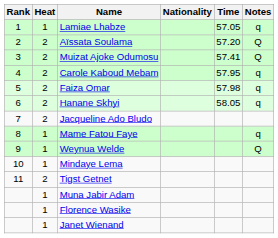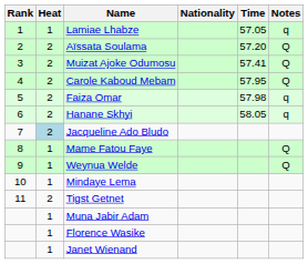 <table class="wikitable sortable" style="text-align:center">
 <tr>
 <th>Rank</th>
 <th>Heat</th>
 <th>Name</th>
 <th>Nationality</th>
 <th>Time</th>
 <th>Notes</th>
 </tr>
 <tr bgcolor=ccffcc>
 <td>1</td>
 <td>1</td>
 <td align=left><a href='#'>Lamiae Lhabze</a></td>
 <td align=left></td>
 <td>57.05</td>
 <td>q</td>
 </tr>
 <tr bgcolor=ccffcc>
 <td>2</td>
 <td>2</td>
 <td align=left><a href='#'>Aïssata Soulama</a></td>
 <td align=left></td>
 <td>57.20</td>
 <td>Q</td>
 </tr>
 <tr bgcolor=ccffcc>
 <td>3</td>
 <td>2</td>
 <td align=left><a href='#'>Muizat Ajoke Odumosu</a></td>
 <td align=left></td>
 <td>57.41</td>
 <td>Q</td>
 </tr>
 <tr bgcolor=ccffcc>
 <td>4</td>
 <td>2</td>
 <td align=left><a href='#'>Carole Kaboud Mebam</a></td>
 <td align=left></td>
 <td>57.95</td>
-<td>q</td>
+<td>Q</td>
 </tr>
 <tr bgcolor=ddffdd>
 <td>5</td>
 <td>2</td>
 <td align=left><a href='#'>Faiza Omar</a></td>
 <td align=left></td>
 <td>57.98</td>
 <td>q</td>
 </tr>
 <tr bgcolor=ddffdd>
 <td>6</td>
 <td>2</td>
 <td align=left><a href='#'>Hanane Skhyi</a></td>
 <td align=left></td>
 <td>58.05</td>
 <td>q</td>
 </tr>
 <tr>
 <td>7</td>
-<td>2</td>
+<td style="background: lightblue;">2</td>
 <td align=left><a href='#'>Jacqueline Ado Bludo</a></td>
 <td align=left></td>
 <td></td>
 <td></td>
 </tr>
 <tr bgcolor=ccffcc>
 <td>8</td>
 <td>1</td>
 <td align=left><a href='#'>Mame Fatou Faye</a></td>
 <td align=left></td>
 <td></td>
-<td>q</td>
+<td>Q</td>
 </tr>
 <tr bgcolor=ccffcc>
 <td>9</td>
 <td>1</td>
 <td align=left><a href='#'>Weynua Welde</a></td>
 <td align=left></td>
 <td></td>
 <td>Q</td>
 </tr>
 <tr>
 <td>10</td>
 <td>1</td>
 <td align=left><a href='#'>Mindaye Lema</a></td>
 <td align=left></td>
 <td></td>
 <td></td>
 </tr>
 <tr>
 <td>11</td>
 <td>2</td>
 <td align=left><a href='#'>Tigst Getnet</a></td>
 <td align=left></td>
 <td></td>
 <td></td>
 </tr>
 <tr>
 <td></td>
 <td>1</td>
 <td align=left><a href='#'>Muna Jabir Adam</a></td>
 <td align=left></td>
 <td></td>
 <td></td>
 </tr>
 <tr>
 <td></td>
 <td>1</td>
 <td align=left><a href='#'>Florence Wasike</a></td>
 <td align=left></td>
 <td></td>
 <td></td>
 </tr>
 <tr>
 <td></td>
 <td>1</td>
 <td align=left><a href='#'>Janet Wienand</a></td>
 <td align=left></td>
 <td></td>
 <td></td>
 </tr>
 </table>
